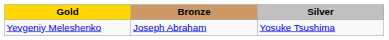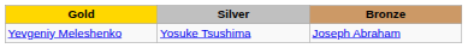 <table class="wikitable" style="text-align:left">
 <tr align="center">
 <td width=200 bgcolor=gold><strong>Gold</strong></td>
+<td width=200 bgcolor=silver><strong>Silver</strong></td>
 <td width=200 bgcolor=CC9966><strong>Bronze</strong></td>
-<td width=200 bgcolor=silver><strong>Silver</strong></td>
 </tr>
 <tr>
 <td><a href='#'>Yevgeniy Meleshenko</a><br><em></em></td>
+<td><a href='#'>Yosuke Tsushima</a><br><em></em></td>
 <td><a href='#'>Joseph Abraham</a><br><em></em></td>
-<td><a href='#'>Yosuke Tsushima</a><br><em></em></td>
 </tr>
 </table>
